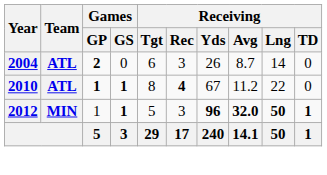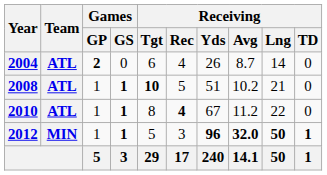 <table class="wikitable" style="text-align:center">
 <tr>
 <th rowspan="2">Year</th>
 <th rowspan="2">Team</th>
 <th colspan="2">Games</th>
 <th colspan="6">Receiving</th>
 </tr>
 <tr>
 <th>GP</th>
 <th>GS</th>
 <th>Tgt</th>
 <th>Rec</th>
 <th>Yds</th>
 <th>Avg</th>
 <th>Lng</th>
 <th>TD</th>
 </tr>
 <tr>
 <th><a href='#'>2004</a></th>
 <th><a href='#'>ATL</a></th>
 <td><strong>2</strong></td>
 <td>0</td>
 <td>6</td>
-<td>3</td>
+<td>4</td>
 <td>26</td>
 <td>8.7</td>
 <td>14</td>
 <td>0</td>
 </tr>
 <tr>
+<th><a href='#'>2008</a></th>
+<th><a href='#'>ATL</a></th>
+<td>1</td>
+<td><strong>1</strong></td>
+<td><strong>10</strong></td>
+<td>5</td>
+<td>51</td>
+<td>10.2</td>
+<td>21</td>
+<td>0</td>
+</tr>
+<tr>
 <th><a href='#'>2010</a></th>
 <th><a href='#'>ATL</a></th>
-<td><strong>1</strong></td>
+<td>1</td>
 <td><strong>1</strong></td>
 <td>8</td>
 <td><strong>4</strong></td>
 <td>67</td>
 <td>11.2</td>
 <td>22</td>
 <td>0</td>
 </tr>
 <tr>
 <th><a href='#'>2012</a></th>
 <th><a href='#'>MIN</a></th>
 <td>1</td>
 <td><strong>1</strong></td>
 <td>5</td>
 <td>3</td>
 <td><strong>96</strong></td>
 <td><strong>32.0</strong></td>
 <td><strong>50</strong></td>
 <td><strong>1</strong></td>
 </tr>
 <tr>
 <th colspan="2"></th>
 <th>5</th>
 <th>3</th>
 <th>29</th>
 <th>17</th>
 <th>240</th>
 <th>14.1</th>
 <th>50</th>
 <th>1</th>
 </tr>
 </table>
